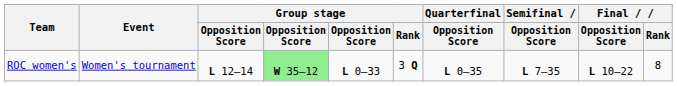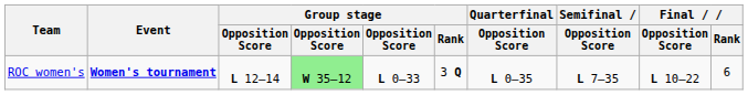 <table class=wikitable style="font-size:90%; text-align:center">
 <tr>
 <th rowspan=2>Team</th>
 <th rowspan=2>Event</th>
 <th colspan=4>Group stage</th>
 <th>Quarterfinal</th>
 <th>Semifinal / </th>
 <th colspan=2>Final /  / </th>
 </tr>
 <tr style=font-size:95%>
 <th>Opposition<br>Score</th>
 <th>Opposition<br>Score</th>
 <th>Opposition<br>Score</th>
 <th>Rank</th>
 <th>Opposition<br>Score</th>
 <th>Opposition<br>Score</th>
 <th>Opposition<br>Score</th>
 <th>Rank</th>
 </tr>
 <tr>
 <td align=left><a href='#'>ROC women's</a></td>
-<td align=left><a href='#'>Women's tournament</a></td>
+<td align=left><strong><a href='#'>Women's tournament</a></strong></td>
 <td><br><strong>L</strong> 12–14</td>
 <td style="background: lightgreen;"><br><strong>W</strong> 35–12</td>
 <td><br><strong>L</strong> 0–33</td>
 <td>3 <strong>Q</strong></td>
 <td><br><strong>L</strong> 0–35</td>
 <td><br><strong>L</strong> 7–35</td>
 <td><br><strong>L</strong> 10–22</td>
-<td>8</td>
+<td>6</td>
 </tr>
 </table>
